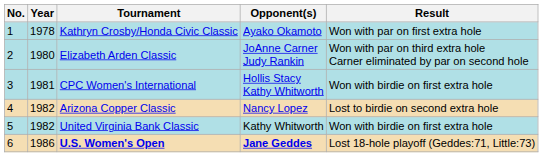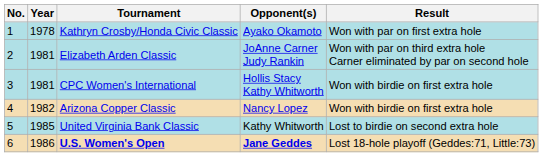 <table class="wikitable" style="font-size:95%;">
 <tr>
 <th>No.</th>
 <th>Year</th>
 <th>Tournament</th>
 <th>Opponent(s)</th>
 <th>Result</th>
 </tr>
 <tr style="background:#B0E0E6;">
 <td>1</td>
 <td>1978</td>
 <td><a href='#'>Kathryn Crosby/Honda Civic Classic</a></td>
 <td> <a href='#'>Ayako Okamoto</a></td>
 <td>Won with par on first extra hole</td>
 </tr>
 <tr style="background:#B0E0E6;">
 <td>2</td>
-<td>1980</td>
+<td>1981</td>
 <td><a href='#'>Elizabeth Arden Classic</a></td>
 <td> <a href='#'>JoAnne Carner</a><br> <a href='#'>Judy Rankin</a></td>
 <td>Won with par on third extra hole<br>Carner eliminated by par on second hole</td>
 </tr>
 <tr style="background:#B0E0E6;">
 <td>3</td>
 <td>1981</td>
 <td><a href='#'>CPC Women's International</a></td>
 <td> <a href='#'>Hollis Stacy</a><br> <a href='#'>Kathy Whitworth</a></td>
 <td>Won with birdie on first extra hole</td>
 </tr>
 <tr style="background:wheat;">
 <td>4</td>
 <td>1982</td>
 <td><a href='#'>Arizona Copper Classic</a></td>
 <td> <a href='#'>Nancy Lopez</a></td>
-<td>Lost to birdie on second extra hole</td>
+<td>Won with birdie on first extra hole</td>
 </tr>
 <tr style="background:#B0E0E6;">
 <td>5</td>
-<td>1982</td>
+<td>1985</td>
 <td><a href='#'>United Virginia Bank Classic</a></td>
 <td> Kathy Whitworth</td>
-<td>Won with birdie on first extra hole</td>
+<td>Lost to birdie on second extra hole</td>
 </tr>
 <tr style="background:wheat;">
 <td>6</td>
 <td>1986</td>
 <td><strong><a href='#'>U.S. Women's Open</a></strong></td>
 <td><strong> <a href='#'>Jane Geddes</a></strong></td>
 <td>Lost 18-hole playoff (Geddes:71, Little:73)</td>
 </tr>
 </table>
